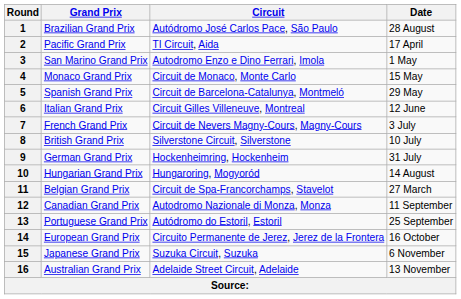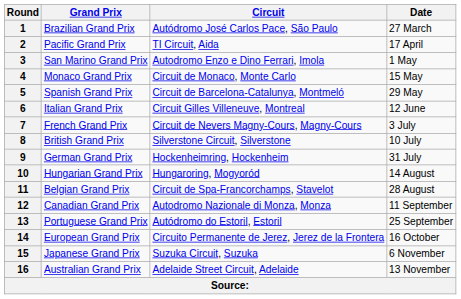 <table class="wikitable" style="font-size: 85%;">
 <tr>
 <th>Round</th>
 <th><a href='#'>Grand Prix</a></th>
 <th><a href='#'>Circuit</a></th>
 <th>Date</th>
 </tr>
 <tr>
 <th>1</th>
 <td><a href='#'>Brazilian Grand Prix</a></td>
 <td> <a href='#'>Autódromo José Carlos Pace</a>, <a href='#'>São Paulo</a></td>
-<td>28 August</td>
+<td>27 March</td>
 </tr>
 <tr>
 <th>2</th>
 <td><a href='#'>Pacific Grand Prix</a></td>
 <td> <a href='#'>TI Circuit</a>, <a href='#'>Aida</a></td>
 <td>17 April</td>
 </tr>
 <tr>
 <th>3</th>
 <td><a href='#'>San Marino Grand Prix</a></td>
 <td> <a href='#'>Autodromo Enzo e Dino Ferrari</a>, <a href='#'>Imola</a></td>
 <td>1 May</td>
 </tr>
 <tr>
 <th>4</th>
 <td><a href='#'>Monaco Grand Prix</a></td>
 <td> <a href='#'>Circuit de Monaco</a>, <a href='#'>Monte Carlo</a></td>
 <td>15 May</td>
 </tr>
 <tr>
 <th>5</th>
 <td><a href='#'>Spanish Grand Prix</a></td>
 <td> <a href='#'>Circuit de Barcelona-Catalunya</a>, <a href='#'>Montmeló</a></td>
 <td>29 May</td>
 </tr>
 <tr>
 <th>6</th>
 <td><a href='#'>Italian Grand Prix</a></td>
 <td> <a href='#'>Circuit Gilles Villeneuve</a>, <a href='#'>Montreal</a></td>
 <td>12 June</td>
 </tr>
 <tr>
 <th>7</th>
 <td><a href='#'>French Grand Prix</a></td>
 <td> <a href='#'>Circuit de Nevers Magny-Cours</a>, <a href='#'>Magny-Cours</a></td>
 <td>3 July</td>
 </tr>
 <tr>
 <th>8</th>
 <td><a href='#'>British Grand Prix</a></td>
 <td> <a href='#'>Silverstone Circuit</a>, <a href='#'>Silverstone</a></td>
 <td>10 July</td>
 </tr>
 <tr>
 <th>9</th>
 <td><a href='#'>German Grand Prix</a></td>
 <td> <a href='#'>Hockenheimring</a>, <a href='#'>Hockenheim</a></td>
 <td>31 July</td>
 </tr>
 <tr>
 <th>10</th>
 <td><a href='#'>Hungarian Grand Prix</a></td>
 <td> <a href='#'>Hungaroring</a>, <a href='#'>Mogyoród</a></td>
 <td>14 August</td>
 </tr>
 <tr>
 <th>11</th>
 <td><a href='#'>Belgian Grand Prix</a></td>
 <td> <a href='#'>Circuit de Spa-Francorchamps</a>, <a href='#'>Stavelot</a></td>
-<td>27 March</td>
+<td>28 August</td>
 </tr>
 <tr>
 <th>12</th>
 <td><a href='#'>Canadian Grand Prix</a></td>
 <td> <a href='#'>Autodromo Nazionale di Monza</a>, <a href='#'>Monza</a></td>
 <td>11 September</td>
 </tr>
 <tr>
 <th>13</th>
 <td><a href='#'>Portuguese Grand Prix</a></td>
 <td> <a href='#'>Autódromo do Estoril</a>, <a href='#'>Estoril</a></td>
 <td>25 September</td>
 </tr>
 <tr>
 <th>14</th>
 <td><a href='#'>European Grand Prix</a></td>
 <td> <a href='#'>Circuito Permanente de Jerez</a>, <a href='#'>Jerez de la Frontera</a></td>
 <td>16 October</td>
 </tr>
 <tr>
 <th>15</th>
 <td><a href='#'>Japanese Grand Prix</a></td>
 <td> <a href='#'>Suzuka Circuit</a>, <a href='#'>Suzuka</a></td>
 <td>6 November</td>
 </tr>
 <tr>
 <th>16</th>
 <td><a href='#'>Australian Grand Prix</a></td>
 <td> <a href='#'>Adelaide Street Circuit</a>, <a href='#'>Adelaide</a></td>
 <td>13 November</td>
 </tr>
 <tr>
 <th colspan="4" align="center">Source:</th>
 </tr>
 </table>
